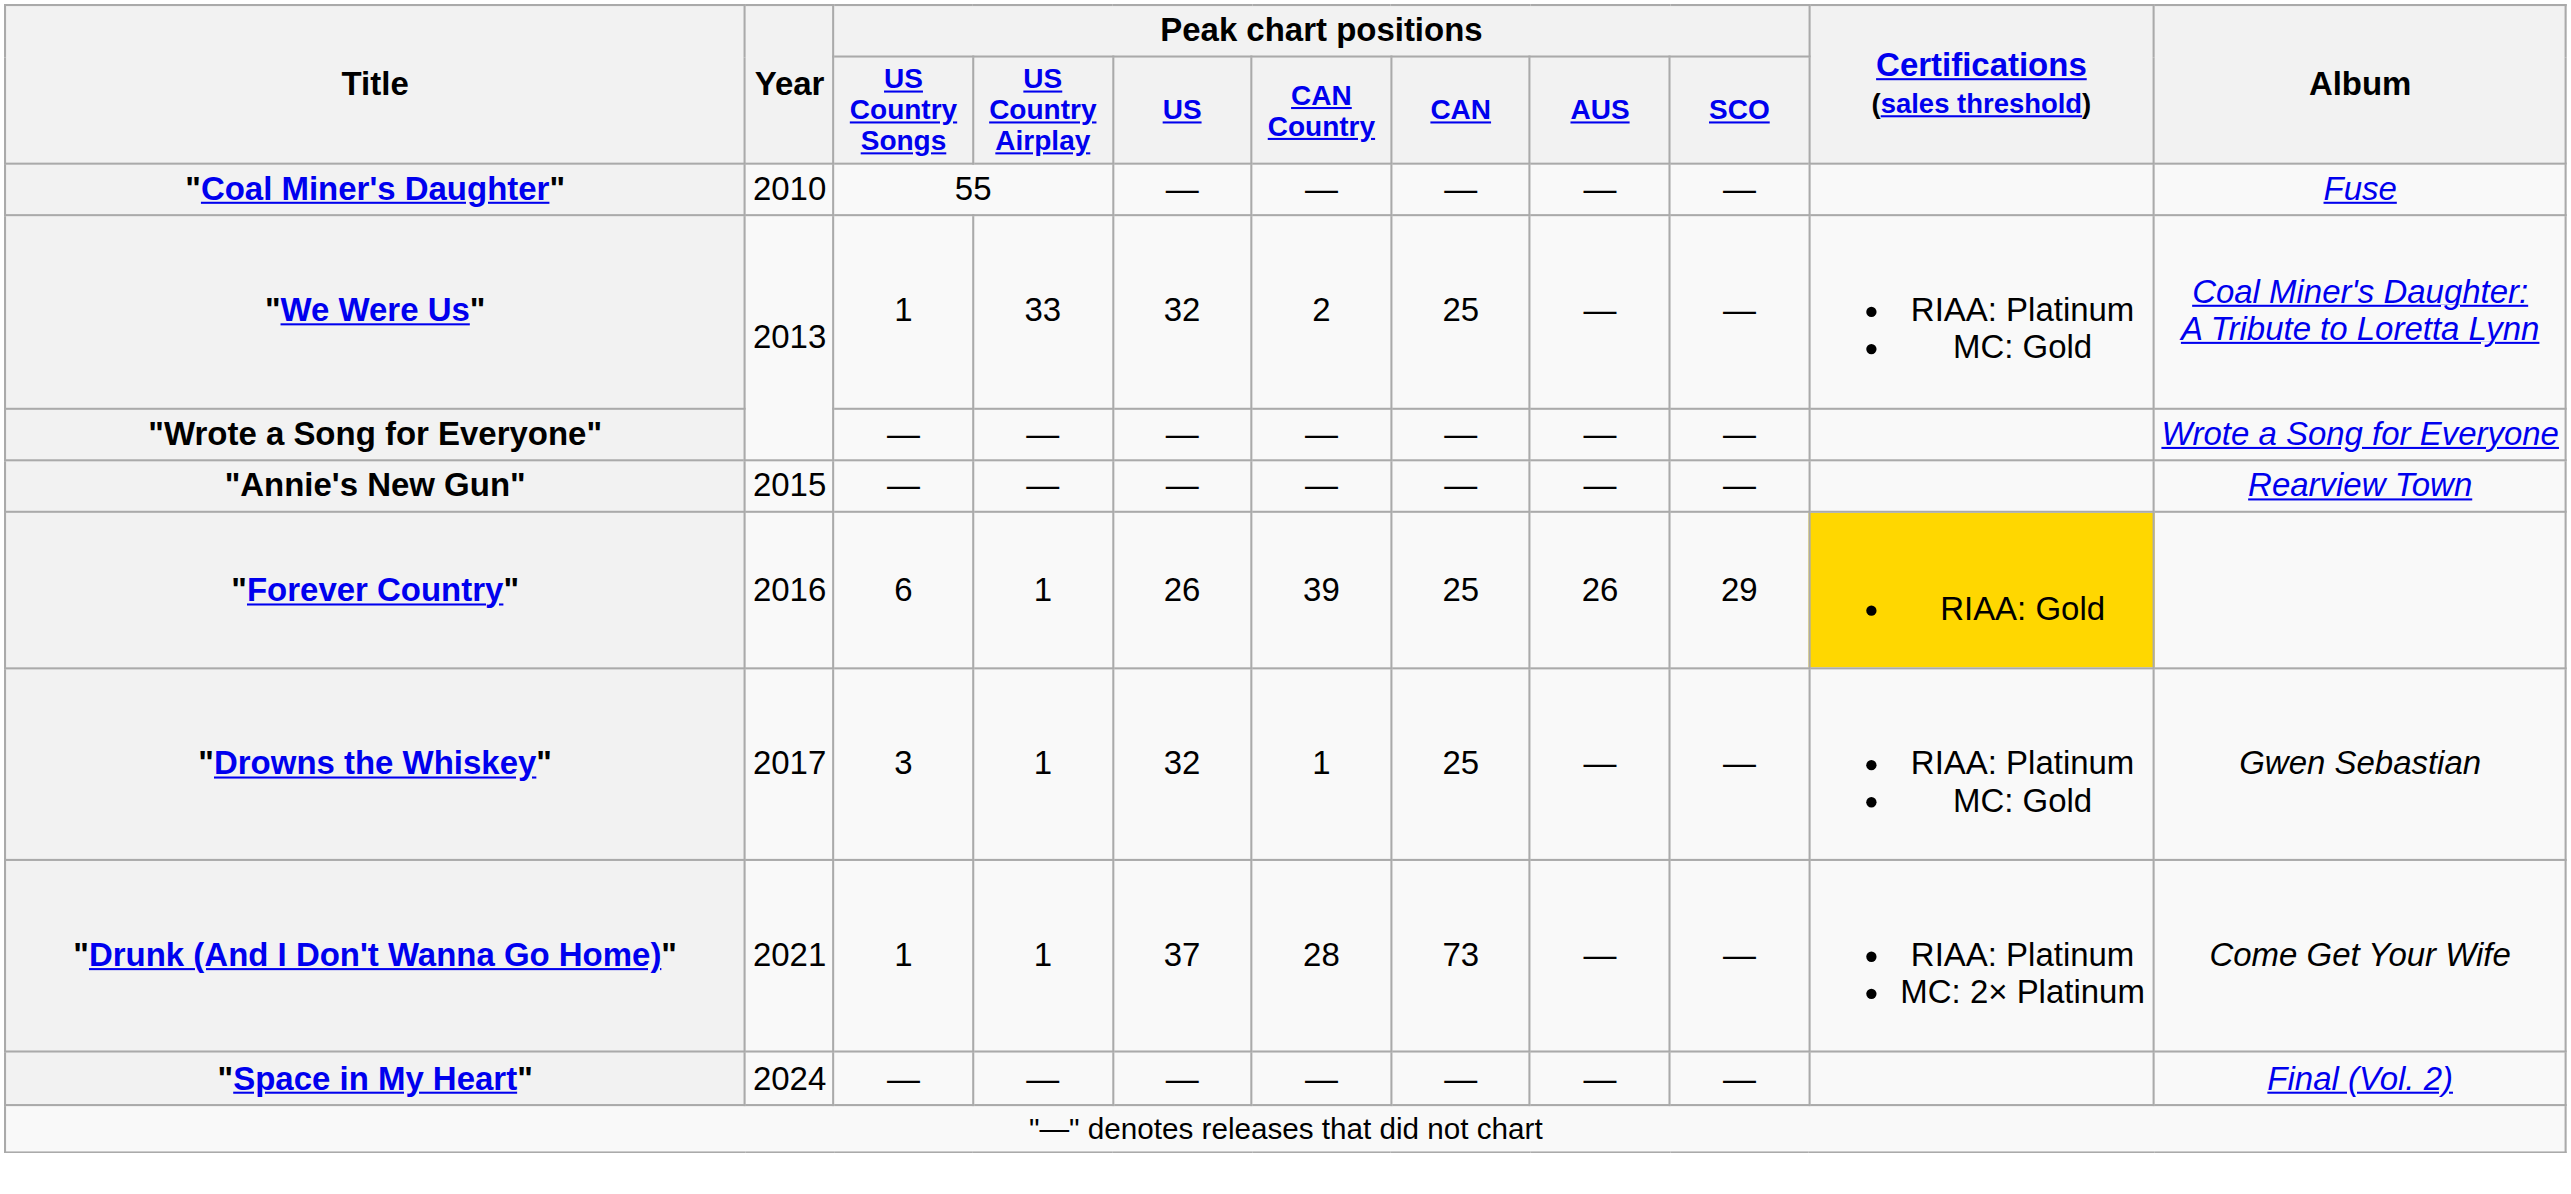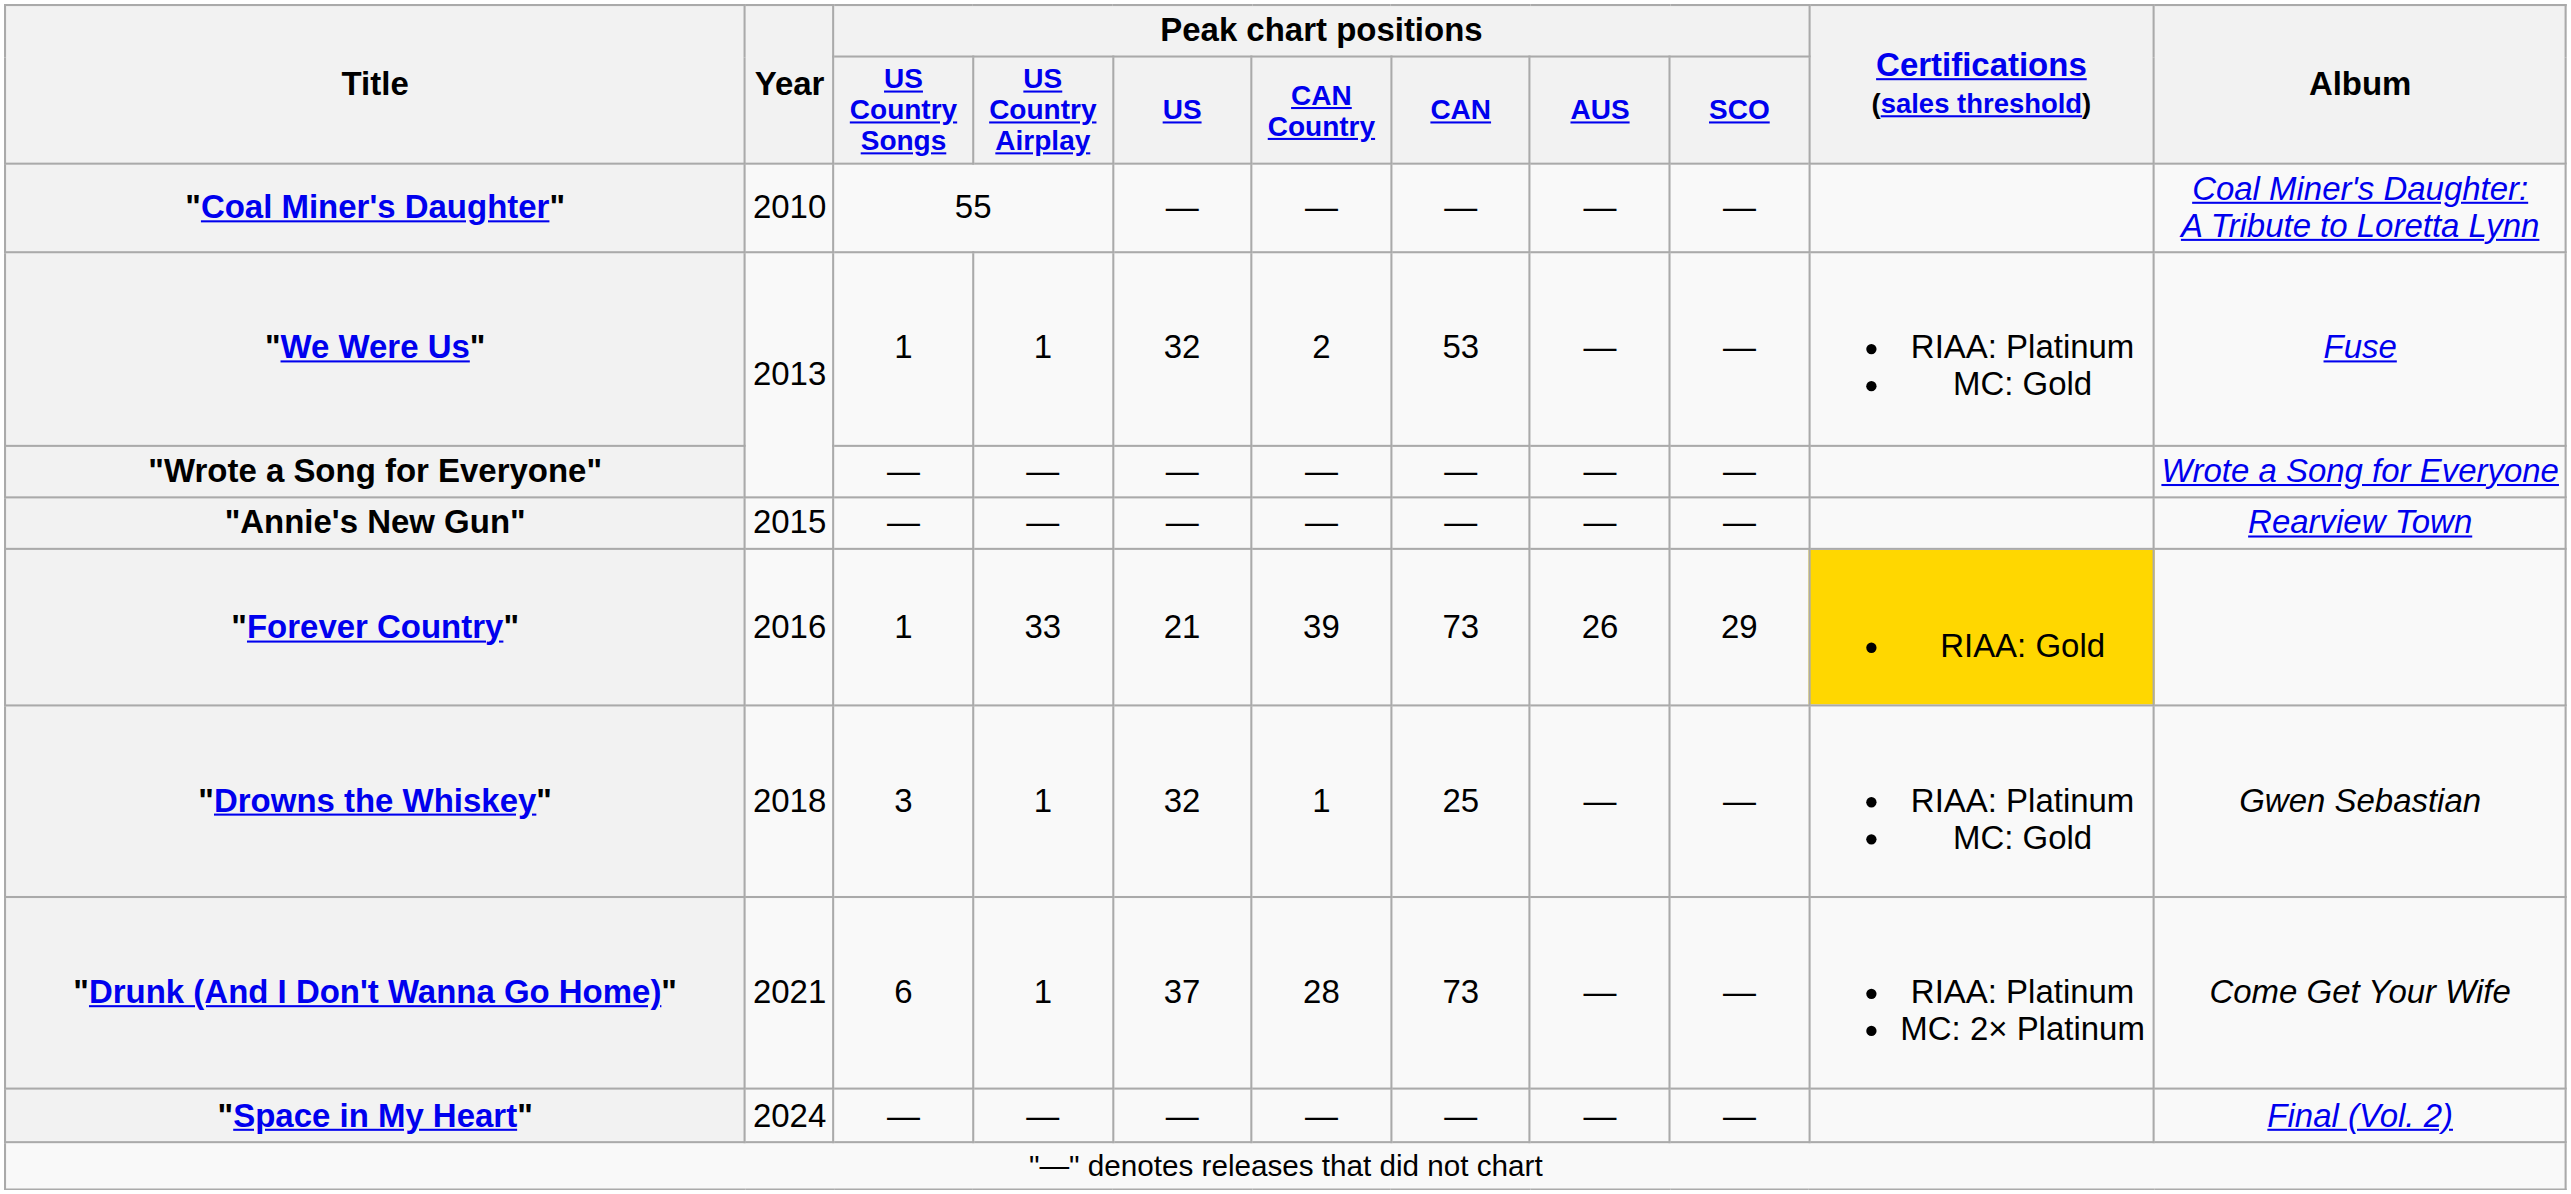 <table class="wikitable plainrowheaders" style="text-align:center;">
 <tr>
 <th scope="col" rowspan="2" style="width:22em;">Title</th>
 <th scope="col" rowspan="2">Year</th>
 <th scope="col" colspan="7">Peak chart positions</th>
 <th scope="col" rowspan="2" style="width:10em;"><a href='#'>Certifications</a><br><small>(<a href='#'>sales threshold</a>)</small></th>
 <th scope="col" rowspan="2">Album</th>
 </tr>
 <tr>
 <th scope="col" style="width:4.5em;font-size:85%;"><a href='#'>US Country Songs</a><br></th>
 <th scope="col" style="width:4.5em;font-size:85%;"><a href='#'>US Country Airplay</a><br></th>
 <th scope="col" style="width:4.5em;font-size:85%;"><a href='#'>US</a><br></th>
 <th scope="col" style="width:4.5em;font-size:85%;"><a href='#'>CAN Country</a><br></th>
 <th scope="col" style="width:4.5em;font-size:85%;"><a href='#'>CAN</a><br></th>
 <th scope="col" style="width:4.5em;font-size:85%;"><a href='#'>AUS</a><br></th>
 <th scope="col" style="width:4.5em;font-size:85%;"><a href='#'>SCO</a><br></th>
 </tr>
 <tr>
 <th scope="row">"<a href='#'>Coal Miner's Daughter</a>"<br></th>
 <td>2010</td>
 <td colspan="2">55</td>
 <td>—</td>
 <td>—</td>
 <td>—</td>
 <td>—</td>
 <td>—</td>
 <td></td>
-<td><em><a href='#'>Fuse</a></em></td>
+<td><em><a href='#'>Coal Miner's Daughter:<br>A Tribute to Loretta Lynn</a></em></td>
 </tr>
 <tr>
 <th scope="row">"<a href='#'>We Were Us</a>"<br></th>
 <td rowspan="2">2013</td>
 <td>1</td>
-<td>33</td>
+<td>1</td>
 <td>32</td>
 <td>2</td>
-<td>25</td>
+<td>53</td>
 <td>—</td>
 <td>—</td>
 <td><br><ul><li>RIAA: Platinum</li><li>MC: Gold</li></ul></td>
-<td><em><a href='#'>Coal Miner's Daughter:<br>A Tribute to Loretta Lynn</a></em></td>
+<td><em><a href='#'>Fuse</a></em></td>
 </tr>
 <tr>
 <th scope="row">"Wrote a Song for Everyone"<br></th>
 <td>—</td>
 <td>—</td>
 <td>—</td>
 <td>—</td>
 <td>—</td>
 <td>—</td>
 <td>—</td>
 <td></td>
 <td align="left"><em><a href='#'>Wrote a Song for Everyone</a></em></td>
 </tr>
 <tr>
 <th scope="row">"Annie's New Gun"<br></th>
 <td>2015</td>
 <td>—</td>
 <td>—</td>
 <td>—</td>
 <td>—</td>
 <td>—</td>
 <td>—</td>
 <td>—</td>
 <td></td>
 <td><em><a href='#'>Rearview Town</a></em></td>
 </tr>
 <tr>
 <th scope="row">"<a href='#'>Forever Country</a>"<br></th>
 <td>2016</td>
-<td>6</td>
 <td>1</td>
-<td>26</td>
+<td>33</td>
+<td>21</td>
 <td>39</td>
-<td>25</td>
+<td>73</td>
 <td>26</td>
 <td>29</td>
 <td style="background: gold;"><br><ul><li>RIAA: Gold</li></ul></td>
 <td></td>
 </tr>
 <tr>
 <th scope="row">"<a href='#'>Drowns the Whiskey</a>"<br></th>
-<td>2017</td>
+<td>2018</td>
 <td>3</td>
 <td>1</td>
 <td>32</td>
 <td>1</td>
 <td>25</td>
 <td>—</td>
 <td>—</td>
 <td><br><ul><li>RIAA: Platinum</li><li>MC: Gold</li></ul></td>
 <td><em>Gwen Sebastian</em></td>
 </tr>
 <tr>
 <th scope="row">"<a href='#'>Drunk (And I Don't Wanna Go Home)</a>"<br></th>
 <td>2021</td>
-<td>1</td>
+<td>6</td>
 <td>1</td>
 <td>37</td>
 <td>28</td>
 <td>73</td>
 <td>—</td>
 <td>—</td>
 <td><br><ul><li>RIAA: Platinum</li><li>MC: 2× Platinum</li></ul></td>
 <td><em>Come Get Your Wife</em></td>
 </tr>
 <tr>
 <th scope="row">"<a href='#'>Space in My Heart</a>"<br></th>
 <td>2024</td>
 <td>—</td>
 <td>—</td>
 <td>—</td>
 <td>—</td>
 <td>—</td>
 <td>—</td>
 <td>—</td>
 <td></td>
 <td><em><a href='#'>Final (Vol. 2)</a></em></td>
 </tr>
 <tr>
 <td colspan="11" style="font-size:90%">"—" denotes releases that did not chart</td>
 </tr>
 </table>
